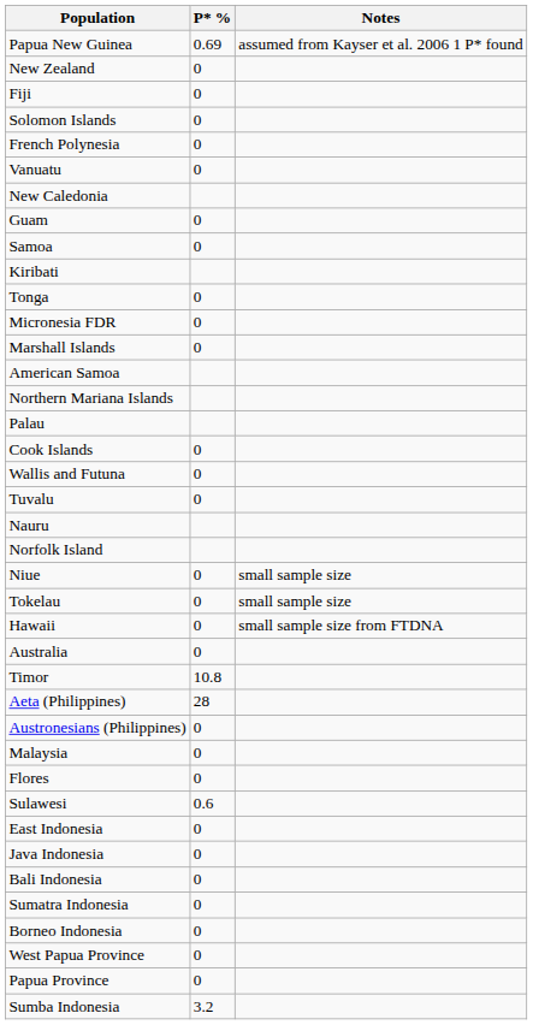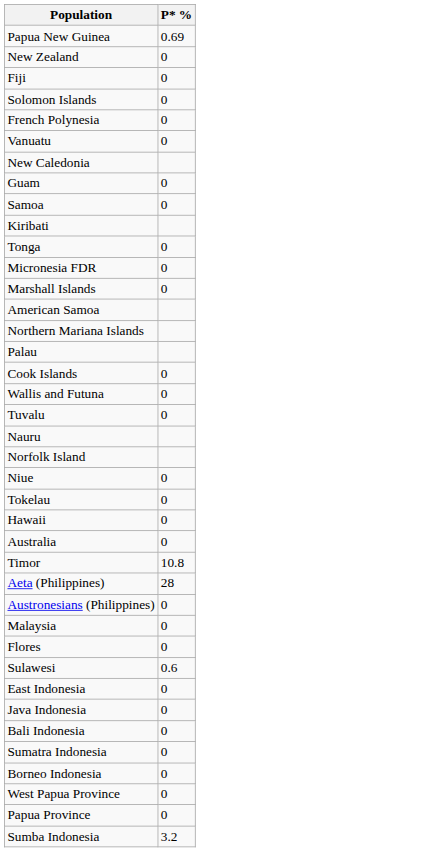 <table class="wikitable sortable">
 <tr>
 <th>Population</th>
 <th>P* %</th>
-<th>Notes</th>
 </tr>
 <tr>
 <td>Papua New Guinea</td>
 <td>0.69</td>
-<td>assumed from Kayser et al. 2006 1 P* found</td>
 </tr>
 <tr>
 <td>New Zealand</td>
 <td>0</td>
-<td></td>
 </tr>
 <tr>
 <td>Fiji</td>
 <td>0</td>
-<td></td>
 </tr>
 <tr>
 <td>Solomon Islands</td>
 <td>0</td>
-<td></td>
 </tr>
 <tr>
 <td>French Polynesia</td>
 <td>0</td>
-<td></td>
 </tr>
 <tr>
 <td>Vanuatu</td>
 <td>0</td>
-<td></td>
 </tr>
 <tr>
 <td>New Caledonia</td>
-<td></td>
 <td></td>
 </tr>
 <tr>
 <td>Guam</td>
 <td>0</td>
-<td></td>
 </tr>
 <tr>
 <td>Samoa</td>
 <td>0</td>
-<td></td>
 </tr>
 <tr>
 <td>Kiribati</td>
-<td></td>
 <td></td>
 </tr>
 <tr>
 <td>Tonga</td>
 <td>0</td>
-<td></td>
 </tr>
 <tr>
 <td>Micronesia FDR</td>
 <td>0</td>
-<td></td>
 </tr>
 <tr>
 <td>Marshall Islands</td>
 <td>0</td>
-<td></td>
 </tr>
 <tr>
 <td>American Samoa</td>
-<td></td>
 <td></td>
 </tr>
 <tr>
 <td>Northern Mariana Islands</td>
 <td></td>
-<td></td>
 </tr>
 <tr>
 <td>Palau</td>
-<td></td>
 <td></td>
 </tr>
 <tr>
 <td>Cook Islands</td>
 <td>0</td>
-<td></td>
 </tr>
 <tr>
 <td>Wallis and Futuna</td>
 <td>0</td>
-<td></td>
 </tr>
 <tr>
 <td>Tuvalu</td>
 <td>0</td>
-<td></td>
 </tr>
 <tr>
 <td>Nauru</td>
-<td></td>
 <td></td>
 </tr>
 <tr>
 <td>Norfolk Island</td>
 <td></td>
-<td></td>
 </tr>
 <tr>
 <td>Niue</td>
 <td>0</td>
-<td>small sample size</td>
 </tr>
 <tr>
 <td>Tokelau</td>
 <td>0</td>
-<td>small sample size</td>
 </tr>
 <tr>
 <td>Hawaii</td>
 <td>0</td>
-<td>small sample size from FTDNA</td>
 </tr>
 <tr>
 <td>Australia</td>
 <td>0</td>
-<td></td>
 </tr>
 <tr>
 <td>Timor</td>
 <td>10.8</td>
-<td></td>
 </tr>
 <tr>
 <td><a href='#'>Aeta</a> (Philippines)</td>
 <td>28</td>
-<td></td>
 </tr>
 <tr>
 <td><a href='#'>Austronesians</a> (Philippines)</td>
 <td>0</td>
-<td></td>
 </tr>
 <tr>
 <td>Malaysia</td>
 <td>0</td>
-<td></td>
 </tr>
 <tr>
 <td>Flores</td>
 <td>0</td>
-<td></td>
 </tr>
 <tr>
 <td>Sulawesi</td>
 <td>0.6</td>
-<td></td>
 </tr>
 <tr>
 <td>East Indonesia</td>
 <td>0</td>
-<td></td>
 </tr>
 <tr>
 <td>Java Indonesia</td>
 <td>0</td>
-<td></td>
 </tr>
 <tr>
 <td>Bali Indonesia</td>
 <td>0</td>
-<td></td>
 </tr>
 <tr>
 <td>Sumatra Indonesia</td>
 <td>0</td>
-<td></td>
 </tr>
 <tr>
 <td>Borneo Indonesia</td>
 <td>0</td>
-<td></td>
 </tr>
 <tr>
 <td>West Papua Province</td>
 <td>0</td>
-<td></td>
 </tr>
 <tr>
 <td>Papua Province</td>
 <td>0</td>
-<td></td>
 </tr>
 <tr>
 <td>Sumba Indonesia</td>
 <td>3.2</td>
-<td></td>
 </tr>
 </table>
